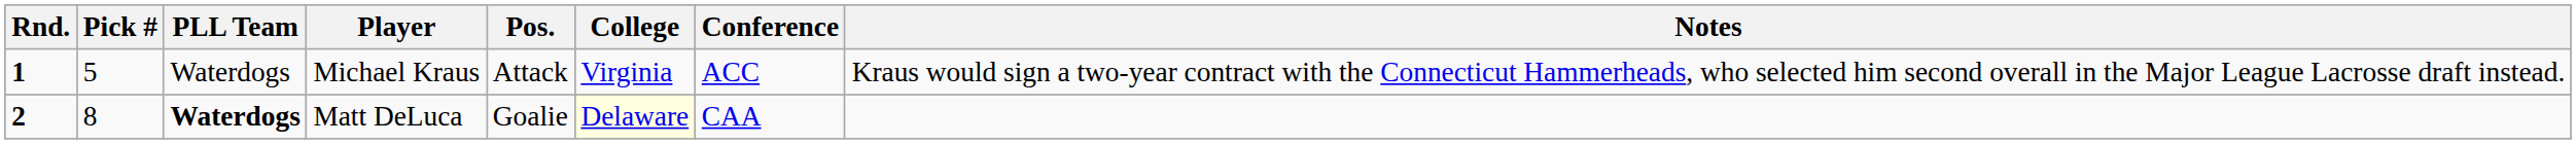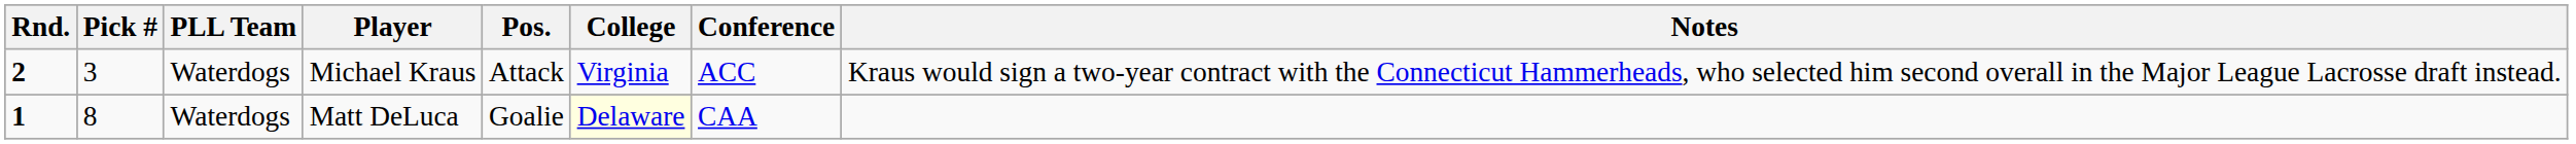 <table class="wikitable">
 <tr>
 <th>Rnd.</th>
 <th>Pick #</th>
 <th>PLL Team</th>
 <th>Player</th>
 <th>Pos.</th>
 <th>College</th>
 <th>Conference</th>
 <th>Notes</th>
 </tr>
 <tr>
-<td><strong>1</strong></td>
-<td>5</td>
+<td><strong>2</strong></td>
+<td>3</td>
 <td>Waterdogs</td>
 <td>Michael Kraus</td>
 <td>Attack</td>
 <td><a href='#'>Virginia</a></td>
 <td><a href='#'>ACC</a></td>
 <td>Kraus would sign a two-year contract with the <a href='#'>Connecticut Hammerheads</a>, who selected him second overall in the Major League Lacrosse draft instead.</td>
 </tr>
 <tr>
-<td><strong>2</strong></td>
+<td><strong>1</strong></td>
 <td>8</td>
-<td><strong>Waterdogs</strong></td>
+<td>Waterdogs</td>
 <td>Matt DeLuca</td>
 <td>Goalie</td>
 <td style="background: lightyellow;"><a href='#'>Delaware</a></td>
 <td><a href='#'>CAA</a></td>
 <td></td>
 </tr>
 </table>
